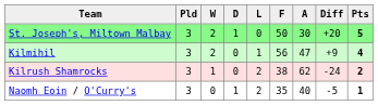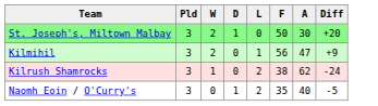 <table style=border-collapse:collapse border=1 cellspacing=0 cellpadding=5>
 <tr align=center bgcolor=#efefef>
 <th width=220>Team</th>
 <th width=20>Pld</th>
 <th width=20>W</th>
 <th width=20>D</th>
 <th width=20>L</th>
 <th width=20>F</th>
 <th width=20>A</th>
 <th width=20>Diff</th>
-<th width=20>Pts</th>
 </tr>
 <tr align=center style="background:#87FA87;">
 <td style="text-align:left;"> <a href='#'>St. Joseph's, Miltown Malbay</a></td>
 <td>3</td>
 <td>2</td>
 <td>1</td>
 <td>0</td>
 <td>50</td>
 <td>30</td>
 <td>+20</td>
-<td><strong>5</strong></td>
 </tr>
 <tr align=center style="background:#CEFCCE;">
 <td style="text-align:left;"> <a href='#'>Kilmihil</a></td>
 <td>3</td>
 <td>2</td>
 <td>0</td>
 <td>1</td>
 <td>56</td>
 <td>47</td>
 <td>+9</td>
-<td><strong>4</strong></td>
 </tr>
 <tr align=center style="background:#FFE0E0;">
 <td style="text-align:left;"> <a href='#'>Kilrush Shamrocks</a></td>
 <td>3</td>
 <td>1</td>
 <td>0</td>
 <td>2</td>
 <td>38</td>
 <td>62</td>
 <td>-24</td>
-<td><strong>2</strong></td>
 </tr>
 <tr align=center style="background:#FFFFFF;">
 <td style="text-align:left;"> <a href='#'>Naomh Eoin</a> / <a href='#'>O'Curry's</a></td>
 <td>3</td>
 <td>0</td>
 <td>1</td>
 <td>2</td>
 <td>35</td>
 <td>40</td>
 <td>-5</td>
-<td><strong>1</strong></td>
 </tr>
 </table>
